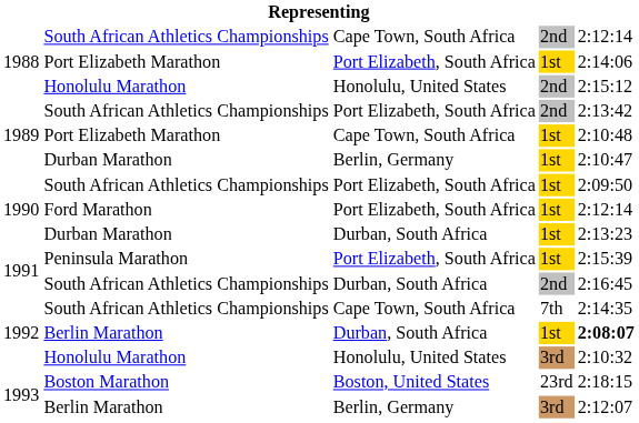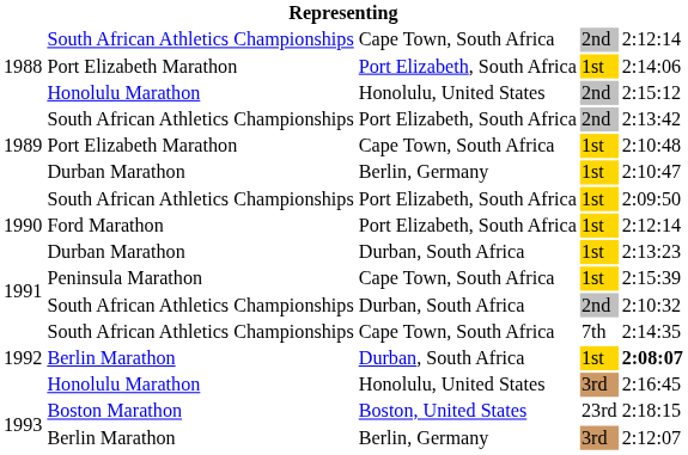 <table>
 <tr>
 <th colspan="5">Representing </th>
 </tr>
 <tr>
 <td rowspan=3>1988</td>
 <td><a href='#'>South African Athletics Championships</a></td>
 <td>Cape Town, South Africa</td>
 <td bgcolor="silver">2nd</td>
 <td>2:12:14</td>
 </tr>
 <tr>
 <td>Port Elizabeth Marathon</td>
 <td><a href='#'>Port Elizabeth</a>, South Africa</td>
 <td bgcolor="gold">1st</td>
 <td>2:14:06</td>
 </tr>
 <tr>
 <td><a href='#'>Honolulu Marathon</a></td>
 <td>Honolulu, United States</td>
 <td bgcolor="silver">2nd</td>
 <td>2:15:12</td>
 </tr>
 <tr>
 <td rowspan=3>1989</td>
 <td>South African Athletics Championships</td>
 <td>Port Elizabeth, South Africa</td>
 <td bgcolor="silver">2nd</td>
 <td>2:13:42</td>
 </tr>
 <tr>
 <td>Port Elizabeth Marathon</td>
 <td>Cape Town, South Africa</td>
 <td bgcolor="gold">1st</td>
 <td>2:10:48</td>
 </tr>
 <tr>
 <td>Durban Marathon</td>
 <td>Berlin, Germany</td>
 <td bgcolor="gold">1st</td>
 <td>2:10:47</td>
 </tr>
 <tr>
 <td rowspan=3>1990</td>
 <td>South African Athletics Championships</td>
 <td>Port Elizabeth, South Africa</td>
 <td bgcolor="gold">1st</td>
 <td>2:09:50</td>
 </tr>
 <tr>
 <td>Ford Marathon</td>
 <td>Port Elizabeth, South Africa</td>
 <td bgcolor="gold">1st</td>
 <td>2:12:14</td>
 </tr>
 <tr>
 <td>Durban Marathon</td>
 <td>Durban, South Africa</td>
 <td bgcolor="gold">1st</td>
 <td>2:13:23</td>
 </tr>
 <tr>
 <td rowspan=2>1991</td>
 <td>Peninsula Marathon</td>
-<td><a href='#'>Port Elizabeth</a>, South Africa</td>
+<td>Cape Town, South Africa</td>
 <td bgcolor="gold">1st</td>
 <td>2:15:39</td>
 </tr>
 <tr>
 <td>South African Athletics Championships</td>
 <td>Durban, South Africa</td>
 <td bgcolor="silver">2nd</td>
-<td>2:16:45</td>
+<td>2:10:32</td>
 </tr>
 <tr>
 <td rowspan=3>1992</td>
 <td>South African Athletics Championships</td>
 <td>Cape Town, South Africa</td>
 <td>7th</td>
 <td>2:14:35</td>
 </tr>
 <tr>
 <td><a href='#'>Berlin Marathon</a></td>
 <td><a href='#'>Durban</a>, South Africa</td>
 <td bgcolor="gold">1st</td>
 <td><strong>2:08:07</strong></td>
 </tr>
 <tr>
 <td><a href='#'>Honolulu Marathon</a></td>
 <td>Honolulu, United States</td>
 <td bgcolor="cc9966">3rd</td>
-<td>2:10:32</td>
+<td>2:16:45</td>
 </tr>
 <tr>
 <td rowspan=2>1993</td>
 <td><a href='#'>Boston Marathon</a></td>
 <td><a href='#'>Boston, United States</a></td>
 <td>23rd</td>
 <td>2:18:15</td>
 </tr>
 <tr>
 <td>Berlin Marathon</td>
 <td>Berlin, Germany</td>
 <td bgcolor="cc9966">3rd</td>
 <td>2:12:07</td>
 </tr>
 </table>
